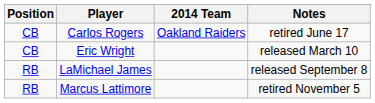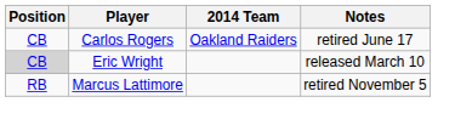 <table class="wikitable" style="font-size: 95%; text-align: center;">
 <tr>
 <th>Position</th>
 <th>Player</th>
 <th>2014 Team</th>
 <th>Notes</th>
 </tr>
 <tr>
 <td><a href='#'>CB</a></td>
 <td><a href='#'>Carlos Rogers</a></td>
 <td><a href='#'>Oakland Raiders</a></td>
 <td>retired June 17</td>
 </tr>
 <tr>
-<td><a href='#'>CB</a></td>
+<td style="background: lightgrey;"><a href='#'>CB</a></td>
 <td><a href='#'>Eric Wright</a></td>
 <td></td>
 <td>released March 10</td>
-</tr>
-<tr>
-<td><a href='#'>RB</a></td>
-<td><a href='#'>LaMichael James</a></td>
-<td></td>
-<td>released September 8</td>
 </tr>
 <tr>
 <td><a href='#'>RB</a></td>
 <td><a href='#'>Marcus Lattimore</a></td>
 <td></td>
 <td>retired November 5</td>
 </tr>
 </table>
